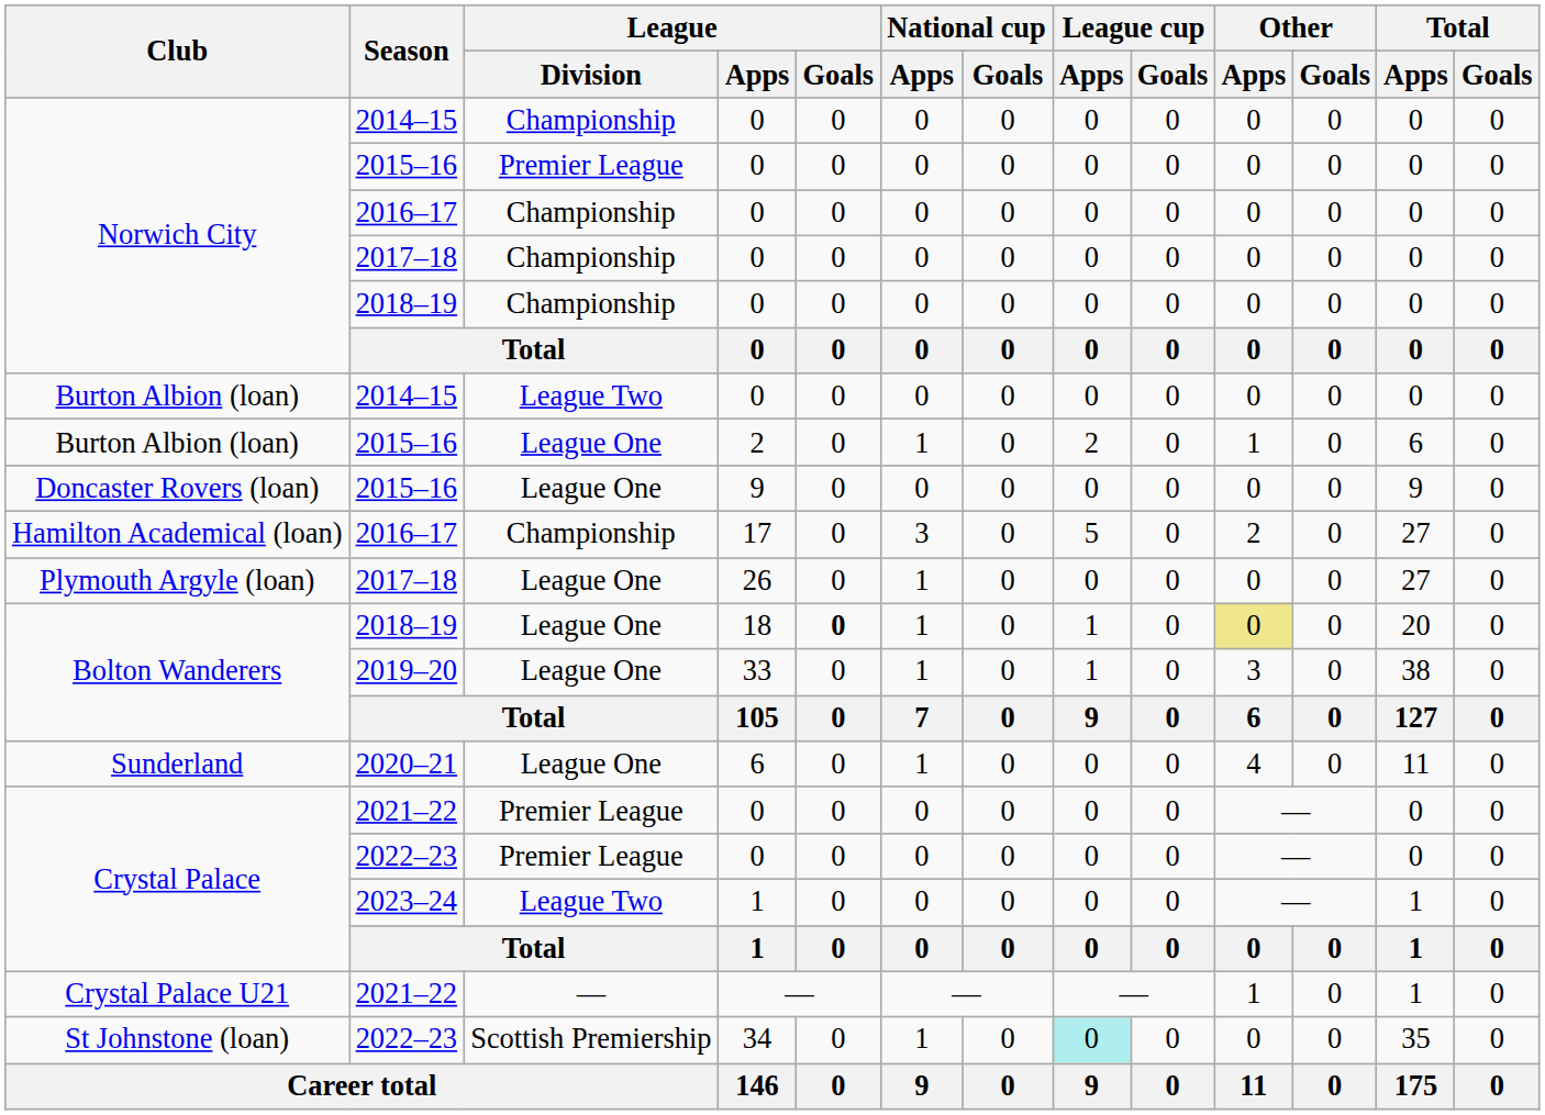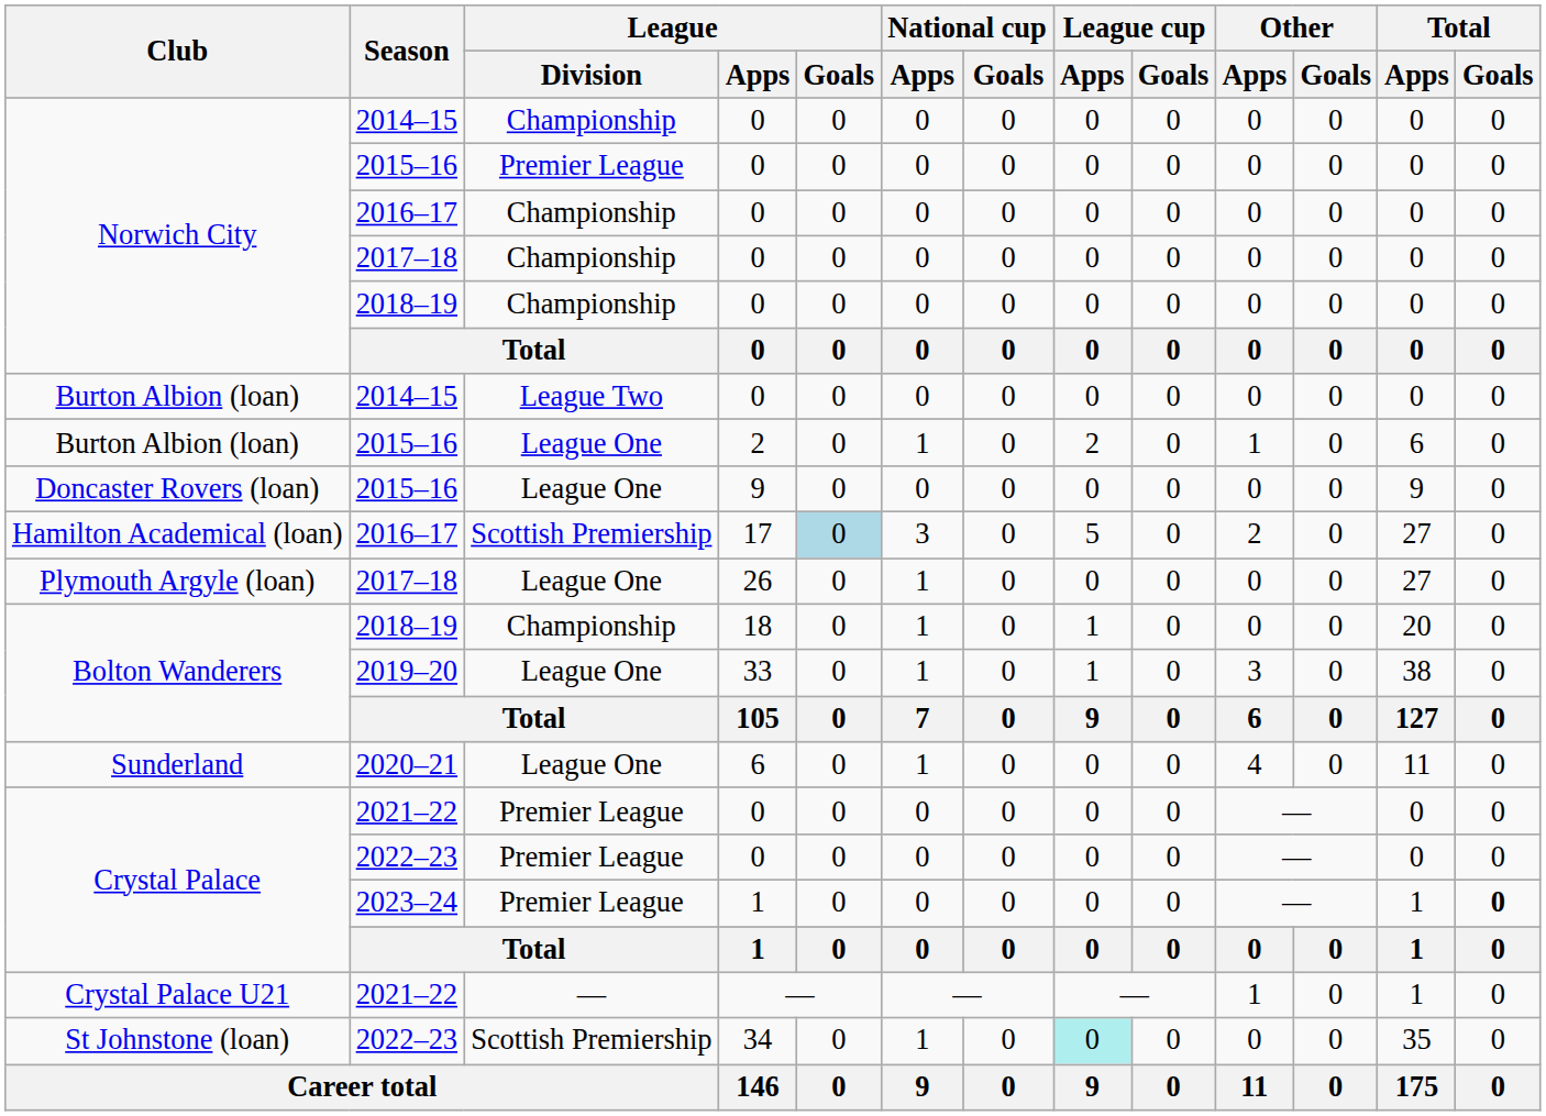 <table class="wikitable" style="text-align:center">
 <tr>
 <th rowspan="2">Club</th>
 <th rowspan="2">Season</th>
 <th colspan="3">League</th>
 <th colspan="2">National cup</th>
 <th colspan="2">League cup</th>
 <th colspan="2">Other</th>
 <th colspan="2">Total</th>
 </tr>
 <tr>
 <th>Division</th>
 <th>Apps</th>
 <th>Goals</th>
 <th>Apps</th>
 <th>Goals</th>
 <th>Apps</th>
 <th>Goals</th>
 <th>Apps</th>
 <th>Goals</th>
 <th>Apps</th>
 <th>Goals</th>
 </tr>
 <tr>
 <td rowspan="6"><a href='#'>Norwich City</a></td>
 <td><a href='#'>2014–15</a></td>
 <td><a href='#'>Championship</a></td>
 <td>0</td>
 <td>0</td>
 <td>0</td>
 <td>0</td>
 <td>0</td>
 <td>0</td>
 <td>0</td>
 <td>0</td>
 <td>0</td>
 <td>0</td>
 </tr>
 <tr>
 <td><a href='#'>2015–16</a></td>
 <td><a href='#'>Premier League</a></td>
 <td>0</td>
 <td>0</td>
 <td>0</td>
 <td>0</td>
 <td>0</td>
 <td>0</td>
 <td>0</td>
 <td>0</td>
 <td>0</td>
 <td>0</td>
 </tr>
 <tr>
 <td><a href='#'>2016–17</a></td>
 <td>Championship</td>
 <td>0</td>
 <td>0</td>
 <td>0</td>
 <td>0</td>
 <td>0</td>
 <td>0</td>
 <td>0</td>
 <td>0</td>
 <td>0</td>
 <td>0</td>
 </tr>
 <tr>
 <td><a href='#'>2017–18</a></td>
 <td>Championship</td>
 <td>0</td>
 <td>0</td>
 <td>0</td>
 <td>0</td>
 <td>0</td>
 <td>0</td>
 <td>0</td>
 <td>0</td>
 <td>0</td>
 <td>0</td>
 </tr>
 <tr>
 <td><a href='#'>2018–19</a></td>
 <td>Championship</td>
 <td>0</td>
 <td>0</td>
 <td>0</td>
 <td>0</td>
 <td>0</td>
 <td>0</td>
 <td>0</td>
 <td>0</td>
 <td>0</td>
 <td>0</td>
 </tr>
 <tr>
 <th colspan="2">Total</th>
 <th>0</th>
 <th>0</th>
 <th>0</th>
 <th>0</th>
 <th>0</th>
 <th>0</th>
 <th>0</th>
 <th>0</th>
 <th>0</th>
 <th>0</th>
 </tr>
 <tr>
 <td><a href='#'>Burton Albion</a> (loan)</td>
 <td><a href='#'>2014–15</a></td>
 <td><a href='#'>League Two</a></td>
 <td>0</td>
 <td>0</td>
 <td>0</td>
 <td>0</td>
 <td>0</td>
 <td>0</td>
 <td>0</td>
 <td>0</td>
 <td>0</td>
 <td>0</td>
 </tr>
 <tr>
 <td>Burton Albion (loan)</td>
 <td><a href='#'>2015–16</a></td>
 <td><a href='#'>League One</a></td>
 <td>2</td>
 <td>0</td>
 <td>1</td>
 <td>0</td>
 <td>2</td>
 <td>0</td>
 <td>1</td>
 <td>0</td>
 <td>6</td>
 <td>0</td>
 </tr>
 <tr>
 <td><a href='#'>Doncaster Rovers</a> (loan)</td>
 <td><a href='#'>2015–16</a></td>
 <td>League One</td>
 <td>9</td>
 <td>0</td>
 <td>0</td>
 <td>0</td>
 <td>0</td>
 <td>0</td>
 <td>0</td>
 <td>0</td>
 <td>9</td>
 <td>0</td>
 </tr>
 <tr>
 <td><a href='#'>Hamilton Academical</a> (loan)</td>
 <td><a href='#'>2016–17</a></td>
-<td>Championship</td>
+<td><a href='#'>Scottish Premiership</a></td>
 <td>17</td>
-<td>0</td>
+<td style="background: lightblue;">0</td>
 <td>3</td>
 <td>0</td>
 <td>5</td>
 <td>0</td>
 <td>2</td>
 <td>0</td>
 <td>27</td>
 <td>0</td>
 </tr>
 <tr>
 <td><a href='#'>Plymouth Argyle</a> (loan)</td>
 <td><a href='#'>2017–18</a></td>
 <td>League One</td>
 <td>26</td>
 <td>0</td>
 <td>1</td>
 <td>0</td>
 <td>0</td>
 <td>0</td>
 <td>0</td>
 <td>0</td>
 <td>27</td>
 <td>0</td>
 </tr>
 <tr>
 <td rowspan="3"><a href='#'>Bolton Wanderers</a></td>
 <td><a href='#'>2018–19</a></td>
-<td>League One</td>
+<td>Championship</td>
 <td>18</td>
-<td><strong>0</strong></td>
+<td>0</td>
 <td>1</td>
 <td>0</td>
 <td>1</td>
 <td>0</td>
-<td style="background: khaki;">0</td>
+<td>0</td>
 <td>0</td>
 <td>20</td>
 <td>0</td>
 </tr>
 <tr>
 <td><a href='#'>2019–20</a></td>
 <td>League One</td>
 <td>33</td>
 <td>0</td>
 <td>1</td>
 <td>0</td>
 <td>1</td>
 <td>0</td>
 <td>3</td>
 <td>0</td>
 <td>38</td>
 <td>0</td>
 </tr>
 <tr>
 <th colspan="2">Total</th>
 <th>105</th>
 <th>0</th>
 <th>7</th>
 <th>0</th>
 <th>9</th>
 <th>0</th>
 <th>6</th>
 <th>0</th>
 <th>127</th>
 <th>0</th>
 </tr>
 <tr>
 <td><a href='#'>Sunderland</a></td>
 <td><a href='#'>2020–21</a></td>
 <td>League One</td>
 <td>6</td>
 <td>0</td>
 <td>1</td>
 <td>0</td>
 <td>0</td>
 <td>0</td>
 <td>4</td>
 <td>0</td>
 <td>11</td>
 <td>0</td>
 </tr>
 <tr>
 <td rowspan="4"><a href='#'>Crystal Palace</a></td>
 <td><a href='#'>2021–22</a></td>
 <td>Premier League</td>
 <td>0</td>
 <td>0</td>
 <td>0</td>
 <td>0</td>
 <td>0</td>
 <td>0</td>
 <td colspan="2">—</td>
 <td>0</td>
 <td>0</td>
 </tr>
 <tr>
 <td><a href='#'>2022–23</a></td>
 <td>Premier League</td>
 <td>0</td>
 <td>0</td>
 <td>0</td>
 <td>0</td>
 <td>0</td>
 <td>0</td>
 <td colspan="2">—</td>
 <td>0</td>
 <td>0</td>
 </tr>
 <tr>
 <td><a href='#'>2023–24</a></td>
-<td><a href='#'>League Two</a></td>
+<td>Premier League</td>
 <td>1</td>
 <td>0</td>
 <td>0</td>
 <td>0</td>
 <td>0</td>
 <td>0</td>
 <td colspan="2">—</td>
 <td>1</td>
-<td>0</td>
+<td><strong>0</strong></td>
 </tr>
 <tr>
 <th colspan="2">Total</th>
 <th>1</th>
 <th>0</th>
 <th>0</th>
 <th>0</th>
 <th>0</th>
 <th>0</th>
 <th>0</th>
 <th>0</th>
 <th>1</th>
 <th>0</th>
 </tr>
 <tr>
 <td><a href='#'>Crystal Palace U21</a></td>
 <td><a href='#'>2021–22</a></td>
 <td>—</td>
 <td colspan="2">—</td>
 <td colspan="2">—</td>
 <td colspan="2">—</td>
 <td>1</td>
 <td>0</td>
 <td>1</td>
 <td>0</td>
 </tr>
 <tr>
 <td><a href='#'>St Johnstone</a> (loan)</td>
 <td><a href='#'>2022–23</a></td>
 <td>Scottish Premiership</td>
 <td>34</td>
 <td>0</td>
 <td>1</td>
 <td>0</td>
 <td style="background: paleturquoise;">0</td>
 <td>0</td>
 <td>0</td>
 <td>0</td>
 <td>35</td>
 <td>0</td>
 </tr>
 <tr>
 <th colspan="3">Career total</th>
 <th>146</th>
 <th>0</th>
 <th>9</th>
 <th>0</th>
 <th>9</th>
 <th>0</th>
 <th>11</th>
 <th>0</th>
 <th>175</th>
 <th>0</th>
 </tr>
 </table>
